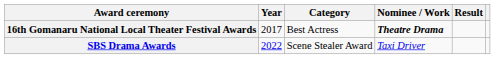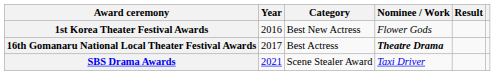 <table class="wikitable plainrowheaders sortable">
 <tr>
 <th scope="col">Award ceremony</th>
 <th scope="col">Year</th>
 <th scope="col">Category</th>
 <th scope="col">Nominee / Work</th>
 <th scope="col">Result</th>
 <th scope="col" class="unsortable"></th>
+</tr>
+<tr>
+<th scope="row">1st Korea Theater Festival Awards</th>
+<td>2016</td>
+<td>Best New Actress</td>
+<td><em>Flower Gods</em></td>
+<td></td>
+<td></td>
 </tr>
 <tr>
 <th scope="row">16th Gomanaru National Local Theater Festival Awards</th>
 <td>2017</td>
 <td>Best Actress</td>
 <td><strong><em>Theatre Drama</em></strong></td>
 <td></td>
 <td></td>
 </tr>
 <tr>
 <th scope="row"><a href='#'>SBS Drama Awards</a></th>
-<td><a href='#'>2022</a></td>
+<td><a href='#'>2021</a></td>
 <td>Scene Stealer Award</td>
 <td><em><a href='#'>Taxi Driver</a></em></td>
 <td></td>
 <td></td>
 </tr>
 </table>
